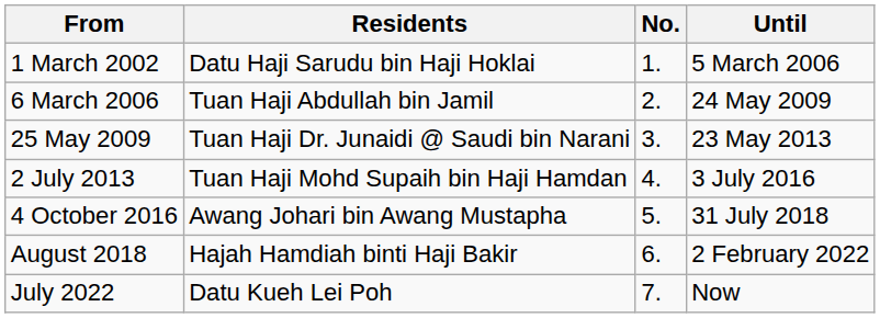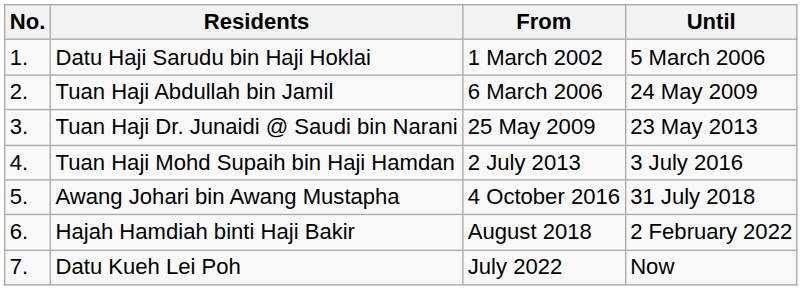 <table class="wikitable">
 <tr>
+<th>No.</th>
+<th>Residents</th>
 <th>From</th>
-<th>Residents</th>
-<th>No.</th>
 <th>Until</th>
 </tr>
 <tr>
+<td>1.</td>
+<td>Datu Haji Sarudu bin Haji Hoklai</td>
 <td>1 March 2002</td>
-<td>Datu Haji Sarudu bin Haji Hoklai</td>
-<td>1.</td>
 <td>5 March 2006</td>
 </tr>
 <tr>
+<td>2.</td>
+<td>Tuan Haji Abdullah bin Jamil</td>
 <td>6 March 2006</td>
-<td>Tuan Haji Abdullah bin Jamil</td>
-<td>2.</td>
 <td>24 May 2009</td>
 </tr>
 <tr>
+<td>3.</td>
+<td>Tuan Haji Dr. Junaidi @ Saudi bin Narani</td>
 <td>25 May 2009</td>
-<td>Tuan Haji Dr. Junaidi @ Saudi bin Narani</td>
-<td>3.</td>
 <td>23 May 2013</td>
 </tr>
 <tr>
+<td>4.</td>
+<td>Tuan Haji Mohd Supaih bin Haji Hamdan</td>
 <td>2 July 2013</td>
-<td>Tuan Haji Mohd Supaih bin Haji Hamdan</td>
-<td>4.</td>
 <td>3 July 2016</td>
 </tr>
 <tr>
+<td>5.</td>
+<td>Awang Johari bin Awang Mustapha</td>
 <td>4 October 2016</td>
-<td>Awang Johari bin Awang Mustapha</td>
-<td>5.</td>
 <td>31 July 2018</td>
 </tr>
 <tr>
+<td>6.</td>
+<td>Hajah Hamdiah binti Haji Bakir</td>
 <td>August 2018</td>
-<td>Hajah Hamdiah binti Haji Bakir</td>
-<td>6.</td>
 <td>2 February 2022</td>
 </tr>
 <tr>
+<td>7.</td>
+<td>Datu Kueh Lei Poh</td>
 <td>July 2022</td>
-<td>Datu Kueh Lei Poh</td>
-<td>7.</td>
 <td>Now </td>
 </tr>
 </table>
